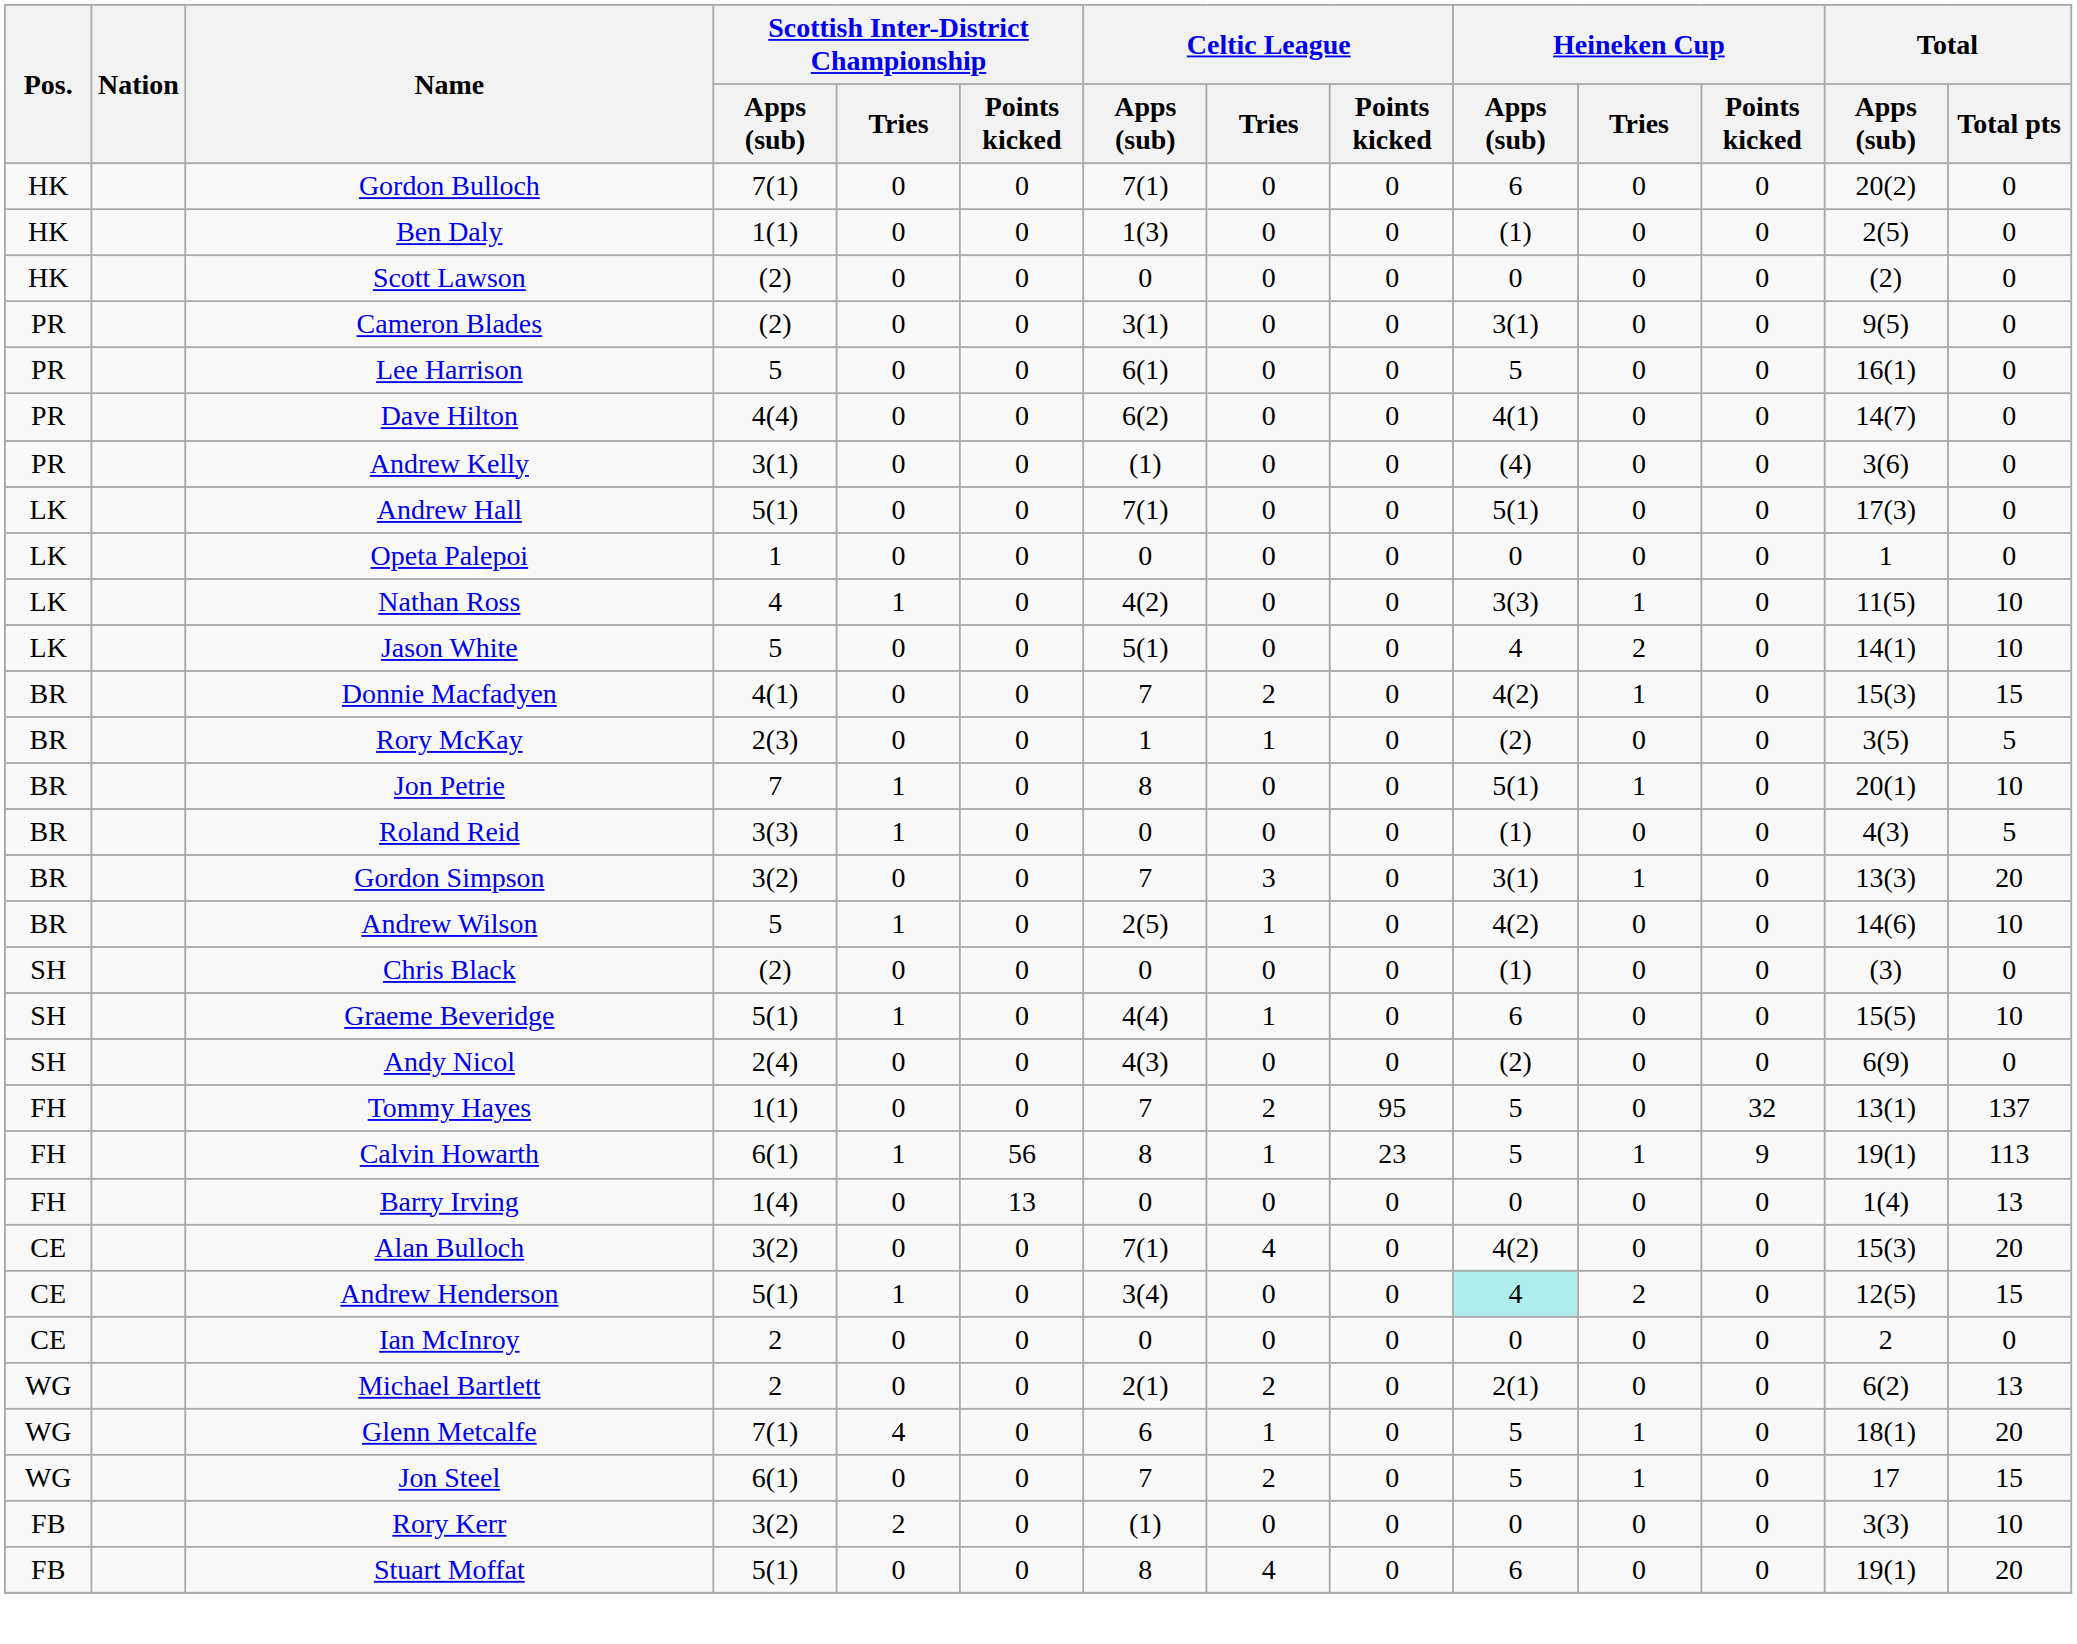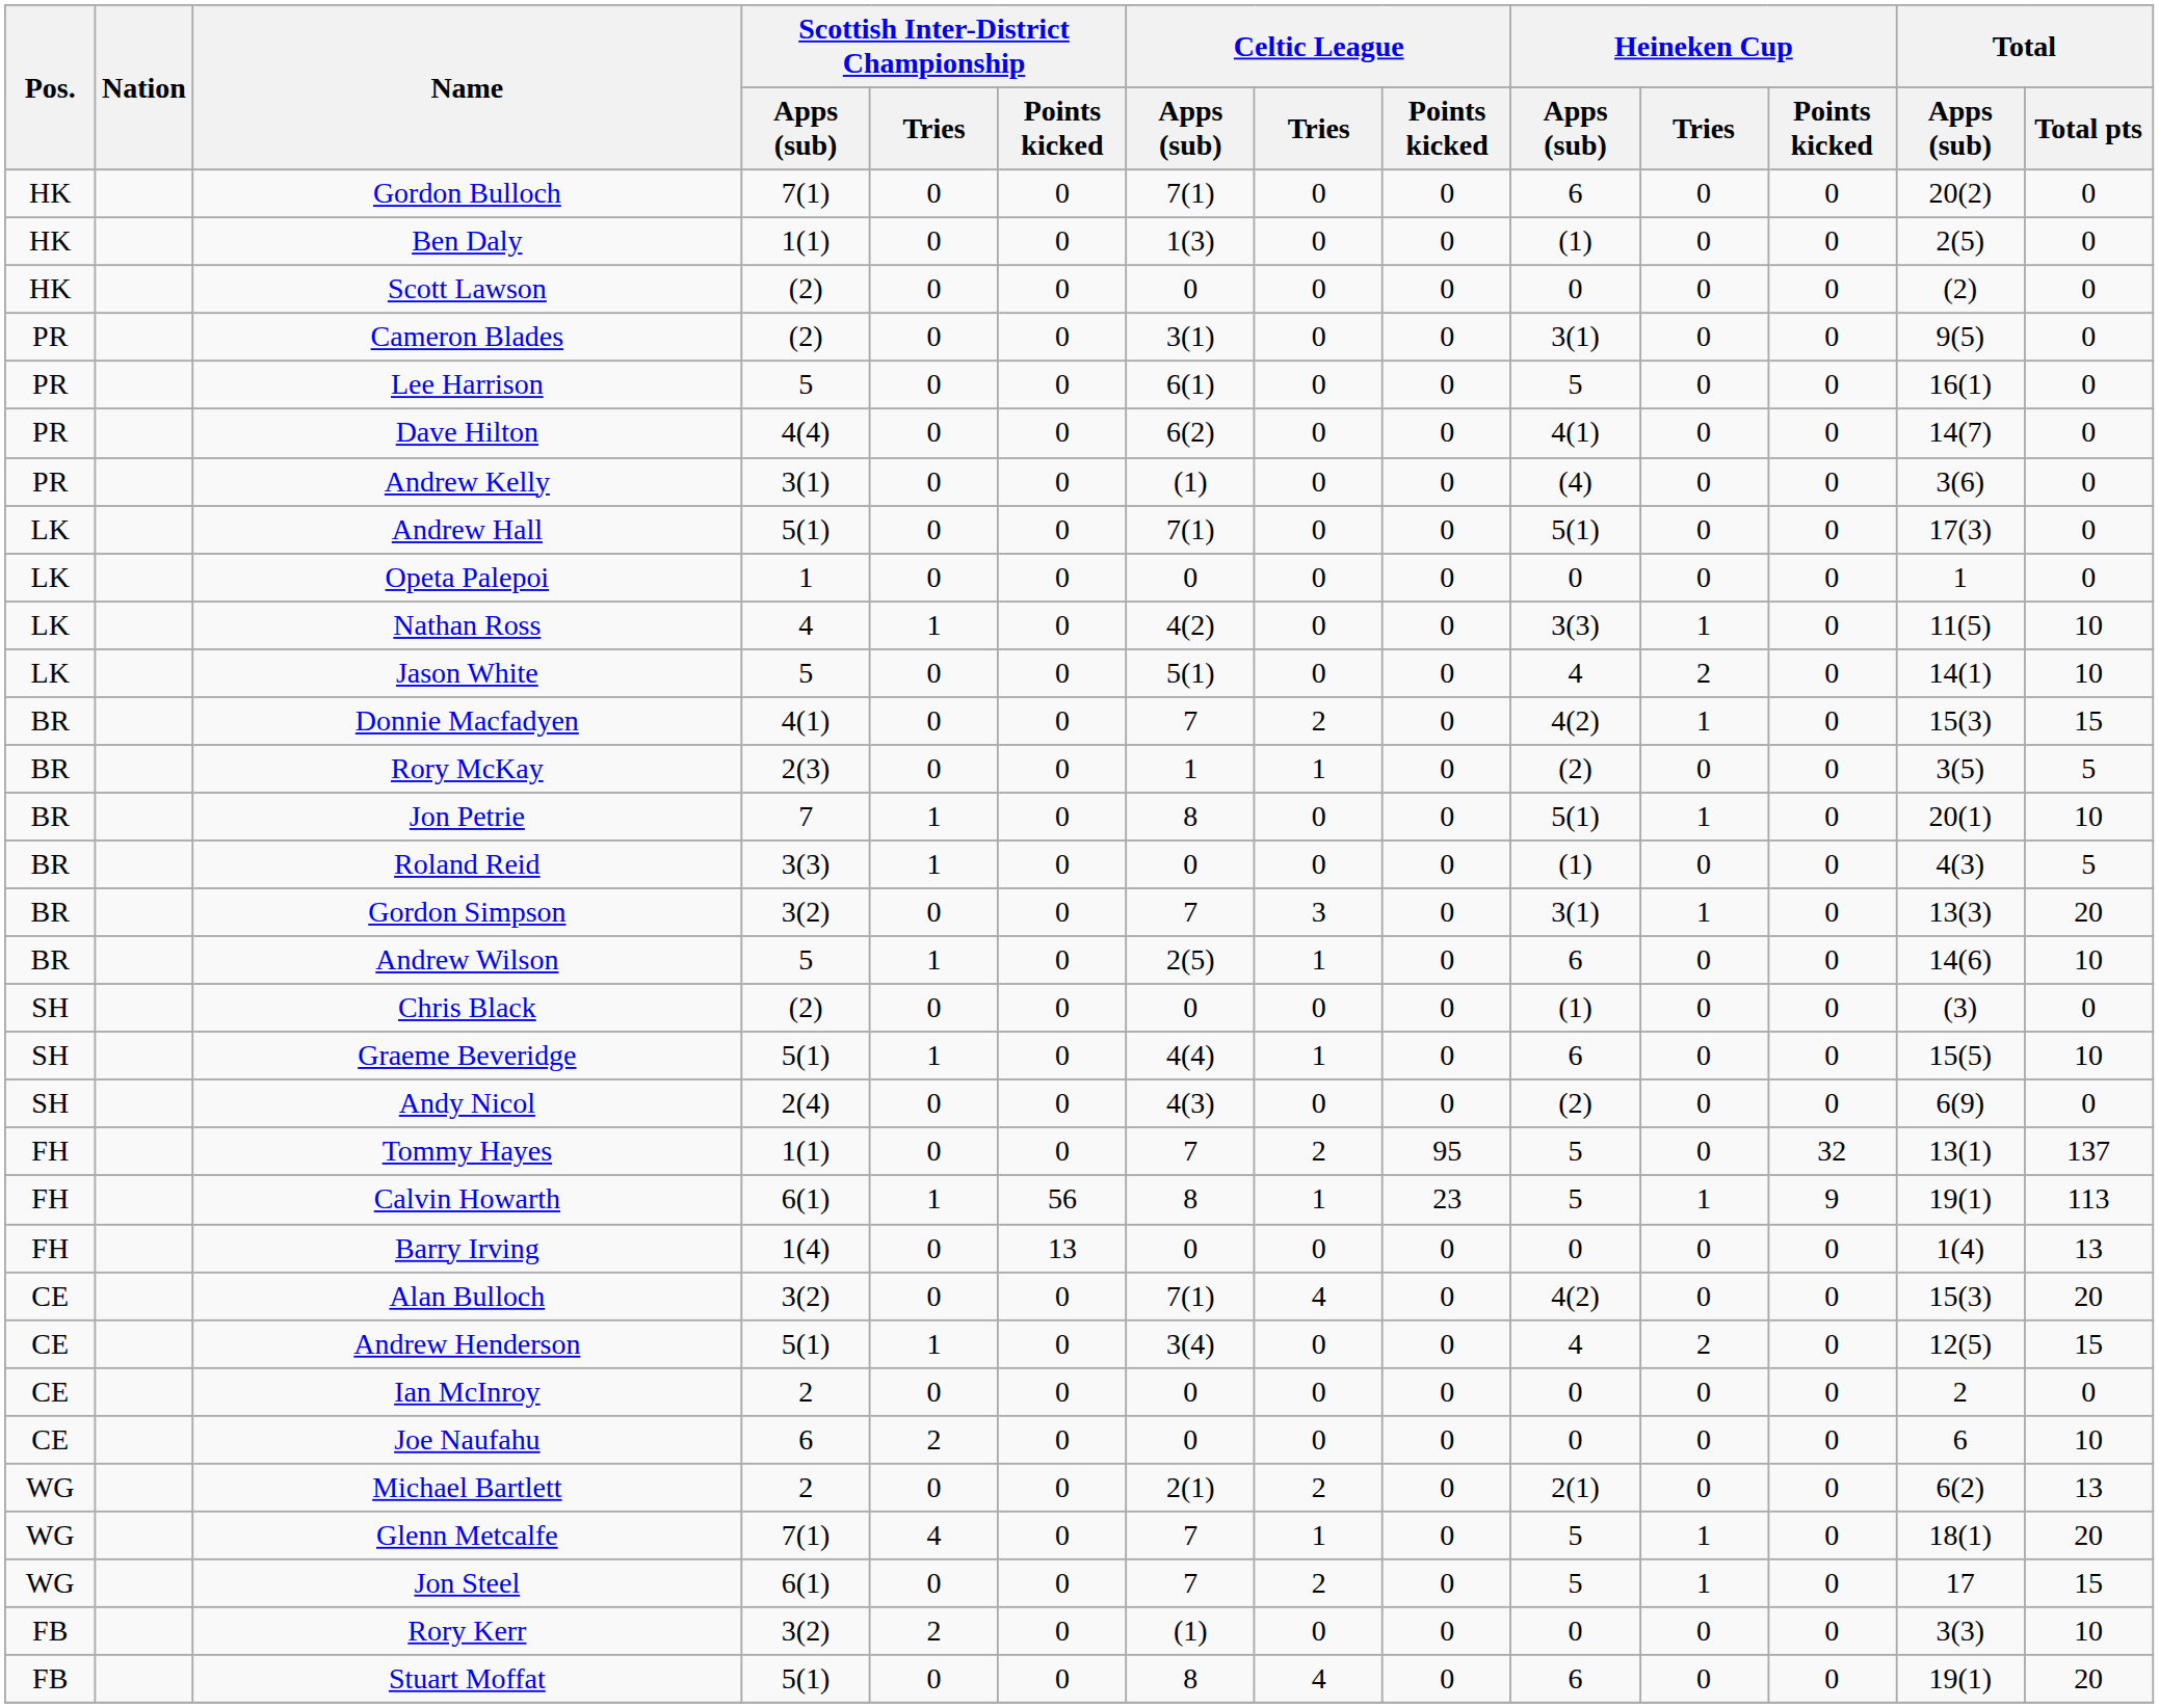 <table class="wikitable" style="font-size: 95%; text-align: center;">
 <tr>
 <th rowspan=2 width=40>Pos.</th>
 <th rowspan=2 width=40>Nation</th>
 <th rowspan=2 width=280>Name</th>
 <th colspan=3 width=130><a href='#'>Scottish Inter-District Championship</a></th>
 <th colspan=3 width=130><a href='#'>Celtic League</a></th>
 <th colspan=3 width=130><a href='#'>Heineken Cup</a></th>
 <th colspan=2>Total</th>
 </tr>
 <tr>
 <th style="width:60px">Apps<br>(sub)</th>
 <th style="width:60px">Tries</th>
 <th style="width:60px">Points<br>kicked</th>
 <th style="width:60px">Apps<br>(sub)</th>
 <th style="width:60px">Tries</th>
 <th style="width:60px">Points<br>kicked</th>
 <th style="width:60px">Apps<br>(sub)</th>
 <th style="width:60px">Tries</th>
 <th style="width:60px">Points<br>kicked</th>
 <th style="width:60px">Apps<br>(sub)</th>
 <th style="width:60px">Total pts</th>
 </tr>
 <tr>
 <td>HK</td>
 <td></td>
 <td><a href='#'>Gordon Bulloch</a></td>
 <td>7(1)</td>
 <td>0</td>
 <td>0</td>
 <td>7(1)</td>
 <td>0</td>
 <td>0</td>
 <td>6</td>
 <td>0</td>
 <td>0</td>
 <td>20(2)</td>
 <td>0</td>
 </tr>
 <tr>
 <td>HK</td>
 <td></td>
 <td><a href='#'>Ben Daly</a></td>
 <td>1(1)</td>
 <td>0</td>
 <td>0</td>
 <td>1(3)</td>
 <td>0</td>
 <td>0</td>
 <td>(1)</td>
 <td>0</td>
 <td>0</td>
 <td>2(5)</td>
 <td>0</td>
 </tr>
 <tr>
 <td>HK</td>
 <td></td>
 <td><a href='#'>Scott Lawson</a></td>
 <td>(2)</td>
 <td>0</td>
 <td>0</td>
 <td>0</td>
 <td>0</td>
 <td>0</td>
 <td>0</td>
 <td>0</td>
 <td>0</td>
 <td>(2)</td>
 <td>0</td>
 </tr>
 <tr>
 <td>PR</td>
 <td></td>
 <td><a href='#'>Cameron Blades</a></td>
 <td>(2)</td>
 <td>0</td>
 <td>0</td>
 <td>3(1)</td>
 <td>0</td>
 <td>0</td>
 <td>3(1)</td>
 <td>0</td>
 <td>0</td>
 <td>9(5)</td>
 <td>0</td>
 </tr>
 <tr>
 <td>PR</td>
 <td></td>
 <td><a href='#'>Lee Harrison</a></td>
 <td>5</td>
 <td>0</td>
 <td>0</td>
 <td>6(1)</td>
 <td>0</td>
 <td>0</td>
 <td>5</td>
 <td>0</td>
 <td>0</td>
 <td>16(1)</td>
 <td>0</td>
 </tr>
 <tr>
 <td>PR</td>
 <td></td>
 <td><a href='#'>Dave Hilton</a></td>
 <td>4(4)</td>
 <td>0</td>
 <td>0</td>
 <td>6(2)</td>
 <td>0</td>
 <td>0</td>
 <td>4(1)</td>
 <td>0</td>
 <td>0</td>
 <td>14(7)</td>
 <td>0</td>
 </tr>
 <tr>
 <td>PR</td>
 <td></td>
 <td><a href='#'>Andrew Kelly</a></td>
 <td>3(1)</td>
 <td>0</td>
 <td>0</td>
 <td>(1)</td>
 <td>0</td>
 <td>0</td>
 <td>(4)</td>
 <td>0</td>
 <td>0</td>
 <td>3(6)</td>
 <td>0</td>
 </tr>
 <tr>
 <td>LK</td>
 <td></td>
 <td><a href='#'>Andrew Hall</a></td>
 <td>5(1)</td>
 <td>0</td>
 <td>0</td>
 <td>7(1)</td>
 <td>0</td>
 <td>0</td>
 <td>5(1)</td>
 <td>0</td>
 <td>0</td>
 <td>17(3)</td>
 <td>0</td>
 </tr>
 <tr>
 <td>LK</td>
 <td></td>
 <td><a href='#'>Opeta Palepoi</a></td>
 <td>1</td>
 <td>0</td>
 <td>0</td>
 <td>0</td>
 <td>0</td>
 <td>0</td>
 <td>0</td>
 <td>0</td>
 <td>0</td>
 <td>1</td>
 <td>0</td>
 </tr>
 <tr>
 <td>LK</td>
 <td></td>
 <td><a href='#'>Nathan Ross</a></td>
 <td>4</td>
 <td>1</td>
 <td>0</td>
 <td>4(2)</td>
 <td>0</td>
 <td>0</td>
 <td>3(3)</td>
 <td>1</td>
 <td>0</td>
 <td>11(5)</td>
 <td>10</td>
 </tr>
 <tr>
 <td>LK</td>
 <td></td>
 <td><a href='#'>Jason White</a></td>
 <td>5</td>
 <td>0</td>
 <td>0</td>
 <td>5(1)</td>
 <td>0</td>
 <td>0</td>
 <td>4</td>
 <td>2</td>
 <td>0</td>
 <td>14(1)</td>
 <td>10</td>
 </tr>
 <tr>
 <td>BR</td>
 <td></td>
 <td><a href='#'>Donnie Macfadyen</a></td>
 <td>4(1)</td>
 <td>0</td>
 <td>0</td>
 <td>7</td>
 <td>2</td>
 <td>0</td>
 <td>4(2)</td>
 <td>1</td>
 <td>0</td>
 <td>15(3)</td>
 <td>15</td>
 </tr>
 <tr>
 <td>BR</td>
 <td></td>
 <td><a href='#'>Rory McKay</a></td>
 <td>2(3)</td>
 <td>0</td>
 <td>0</td>
 <td>1</td>
 <td>1</td>
 <td>0</td>
 <td>(2)</td>
 <td>0</td>
 <td>0</td>
 <td>3(5)</td>
 <td>5</td>
 </tr>
 <tr>
 <td>BR</td>
 <td></td>
 <td><a href='#'>Jon Petrie</a></td>
 <td>7</td>
 <td>1</td>
 <td>0</td>
 <td>8</td>
 <td>0</td>
 <td>0</td>
 <td>5(1)</td>
 <td>1</td>
 <td>0</td>
 <td>20(1)</td>
 <td>10</td>
 </tr>
 <tr>
 <td>BR</td>
 <td></td>
 <td><a href='#'>Roland Reid</a></td>
 <td>3(3)</td>
 <td>1</td>
 <td>0</td>
 <td>0</td>
 <td>0</td>
 <td>0</td>
 <td>(1)</td>
 <td>0</td>
 <td>0</td>
 <td>4(3)</td>
 <td>5</td>
 </tr>
 <tr>
 <td>BR</td>
 <td></td>
 <td><a href='#'>Gordon Simpson</a></td>
 <td>3(2)</td>
 <td>0</td>
 <td>0</td>
 <td>7</td>
 <td>3</td>
 <td>0</td>
 <td>3(1)</td>
 <td>1</td>
 <td>0</td>
 <td>13(3)</td>
 <td>20</td>
 </tr>
 <tr>
 <td>BR</td>
 <td></td>
 <td><a href='#'>Andrew Wilson</a></td>
 <td>5</td>
 <td>1</td>
 <td>0</td>
 <td>2(5)</td>
 <td>1</td>
 <td>0</td>
-<td>4(2)</td>
+<td>6</td>
 <td>0</td>
 <td>0</td>
 <td>14(6)</td>
 <td>10</td>
 </tr>
 <tr>
 <td>SH</td>
 <td></td>
 <td><a href='#'>Chris Black</a></td>
 <td>(2)</td>
 <td>0</td>
 <td>0</td>
 <td>0</td>
 <td>0</td>
 <td>0</td>
 <td>(1)</td>
 <td>0</td>
 <td>0</td>
 <td>(3)</td>
 <td>0</td>
 </tr>
 <tr>
 <td>SH</td>
 <td></td>
 <td><a href='#'>Graeme Beveridge</a></td>
 <td>5(1)</td>
 <td>1</td>
 <td>0</td>
 <td>4(4)</td>
 <td>1</td>
 <td>0</td>
 <td>6</td>
 <td>0</td>
 <td>0</td>
 <td>15(5)</td>
 <td>10</td>
 </tr>
 <tr>
 <td>SH</td>
 <td></td>
 <td><a href='#'>Andy Nicol</a></td>
 <td>2(4)</td>
 <td>0</td>
 <td>0</td>
 <td>4(3)</td>
 <td>0</td>
 <td>0</td>
 <td>(2)</td>
 <td>0</td>
 <td>0</td>
 <td>6(9)</td>
 <td>0</td>
 </tr>
 <tr>
 <td>FH</td>
 <td></td>
 <td><a href='#'>Tommy Hayes</a></td>
 <td>1(1)</td>
 <td>0</td>
 <td>0</td>
 <td>7</td>
 <td>2</td>
 <td>95</td>
 <td>5</td>
 <td>0</td>
 <td>32</td>
 <td>13(1)</td>
 <td>137</td>
 </tr>
 <tr>
 <td>FH</td>
 <td></td>
 <td><a href='#'>Calvin Howarth</a></td>
 <td>6(1)</td>
 <td>1</td>
 <td>56</td>
 <td>8</td>
 <td>1</td>
 <td>23</td>
 <td>5</td>
 <td>1</td>
 <td>9</td>
 <td>19(1)</td>
 <td>113</td>
 </tr>
 <tr>
 <td>FH</td>
 <td></td>
 <td><a href='#'>Barry Irving</a></td>
 <td>1(4)</td>
 <td>0</td>
 <td>13</td>
 <td>0</td>
 <td>0</td>
 <td>0</td>
 <td>0</td>
 <td>0</td>
 <td>0</td>
 <td>1(4)</td>
 <td>13</td>
 </tr>
 <tr>
 <td>CE</td>
 <td></td>
 <td><a href='#'>Alan Bulloch</a></td>
 <td>3(2)</td>
 <td>0</td>
 <td>0</td>
 <td>7(1)</td>
 <td>4</td>
 <td>0</td>
 <td>4(2)</td>
 <td>0</td>
 <td>0</td>
 <td>15(3)</td>
 <td>20</td>
 </tr>
 <tr>
 <td>CE</td>
 <td></td>
 <td><a href='#'>Andrew Henderson</a></td>
 <td>5(1)</td>
 <td>1</td>
 <td>0</td>
 <td>3(4)</td>
 <td>0</td>
 <td>0</td>
-<td style="background: paleturquoise;">4</td>
+<td>4</td>
 <td>2</td>
 <td>0</td>
 <td>12(5)</td>
 <td>15</td>
 </tr>
 <tr>
 <td>CE</td>
 <td></td>
 <td><a href='#'>Ian McInroy</a></td>
 <td>2</td>
 <td>0</td>
 <td>0</td>
 <td>0</td>
 <td>0</td>
 <td>0</td>
 <td>0</td>
 <td>0</td>
 <td>0</td>
 <td>2</td>
 <td>0</td>
+</tr>
+<tr>
+<td>CE</td>
+<td></td>
+<td><a href='#'>Joe Naufahu</a></td>
+<td>6</td>
+<td>2</td>
+<td>0</td>
+<td>0</td>
+<td>0</td>
+<td>0</td>
+<td>0</td>
+<td>0</td>
+<td>0</td>
+<td>6</td>
+<td>10</td>
 </tr>
 <tr>
 <td>WG</td>
 <td></td>
 <td><a href='#'>Michael Bartlett</a></td>
 <td>2</td>
 <td>0</td>
 <td>0</td>
 <td>2(1)</td>
 <td>2</td>
 <td>0</td>
 <td>2(1)</td>
 <td>0</td>
 <td>0</td>
 <td>6(2)</td>
 <td>13</td>
 </tr>
 <tr>
 <td>WG</td>
 <td></td>
 <td><a href='#'>Glenn Metcalfe</a></td>
 <td>7(1)</td>
 <td>4</td>
 <td>0</td>
-<td>6</td>
+<td>7</td>
 <td>1</td>
 <td>0</td>
 <td>5</td>
 <td>1</td>
 <td>0</td>
 <td>18(1)</td>
 <td>20</td>
 </tr>
 <tr>
 <td>WG</td>
 <td></td>
 <td><a href='#'>Jon Steel</a></td>
 <td>6(1)</td>
 <td>0</td>
 <td>0</td>
 <td>7</td>
 <td>2</td>
 <td>0</td>
 <td>5</td>
 <td>1</td>
 <td>0</td>
 <td>17</td>
 <td>15</td>
 </tr>
 <tr>
 <td>FB</td>
 <td></td>
 <td><a href='#'>Rory Kerr</a></td>
 <td>3(2)</td>
 <td>2</td>
 <td>0</td>
 <td>(1)</td>
 <td>0</td>
 <td>0</td>
 <td>0</td>
 <td>0</td>
 <td>0</td>
 <td>3(3)</td>
 <td>10</td>
 </tr>
 <tr>
 <td>FB</td>
 <td></td>
 <td><a href='#'>Stuart Moffat</a></td>
 <td>5(1)</td>
 <td>0</td>
 <td>0</td>
 <td>8</td>
 <td>4</td>
 <td>0</td>
 <td>6</td>
 <td>0</td>
 <td>0</td>
 <td>19(1)</td>
 <td>20</td>
 </tr>
 <tr>
 </tr>
 </table>
